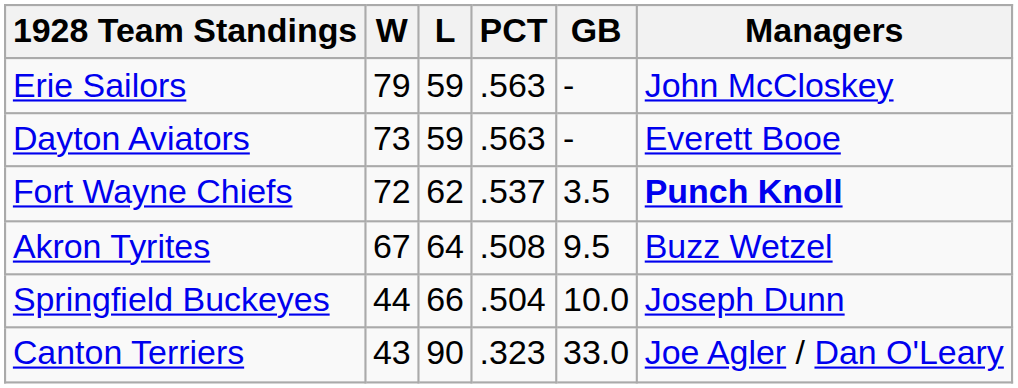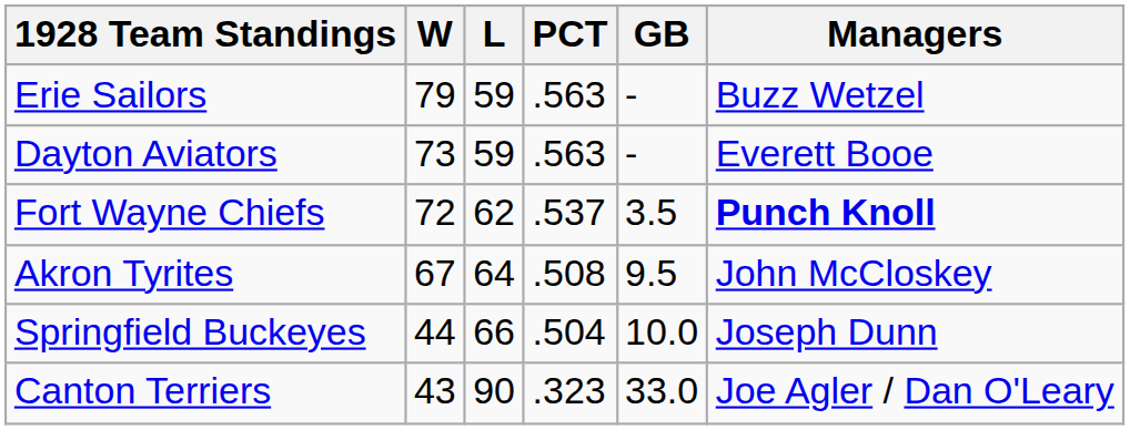 <table class="wikitable">
 <tr>
 <th>1928 Team Standings</th>
 <th>W</th>
 <th>L</th>
 <th>PCT</th>
 <th>GB</th>
 <th>Managers</th>
 </tr>
 <tr>
 <td><a href='#'>Erie Sailors</a></td>
 <td>79</td>
 <td>59</td>
 <td>.563</td>
 <td>-</td>
-<td><a href='#'>John McCloskey</a></td>
+<td><a href='#'>Buzz Wetzel</a></td>
 </tr>
 <tr>
 <td><a href='#'>Dayton Aviators</a></td>
 <td>73</td>
 <td>59</td>
 <td>.563</td>
 <td>-</td>
 <td><a href='#'>Everett Booe</a></td>
 </tr>
 <tr>
 <td><a href='#'>Fort Wayne Chiefs</a></td>
 <td>72</td>
 <td>62</td>
 <td>.537</td>
 <td>3.5</td>
 <td><strong><a href='#'>Punch Knoll</a></strong></td>
 </tr>
 <tr>
 <td><a href='#'>Akron Tyrites</a></td>
 <td>67</td>
 <td>64</td>
 <td>.508</td>
 <td>9.5</td>
-<td><a href='#'>Buzz Wetzel</a></td>
+<td><a href='#'>John McCloskey</a></td>
 </tr>
 <tr>
 <td><a href='#'>Springfield Buckeyes</a></td>
 <td>44</td>
 <td>66</td>
 <td>.504</td>
 <td>10.0</td>
 <td><a href='#'>Joseph Dunn</a></td>
 </tr>
 <tr>
 <td><a href='#'>Canton Terriers</a></td>
 <td>43</td>
 <td>90</td>
 <td>.323</td>
 <td>33.0</td>
 <td><a href='#'>Joe Agler</a> / <a href='#'>Dan O'Leary</a></td>
 </tr>
 </table>
